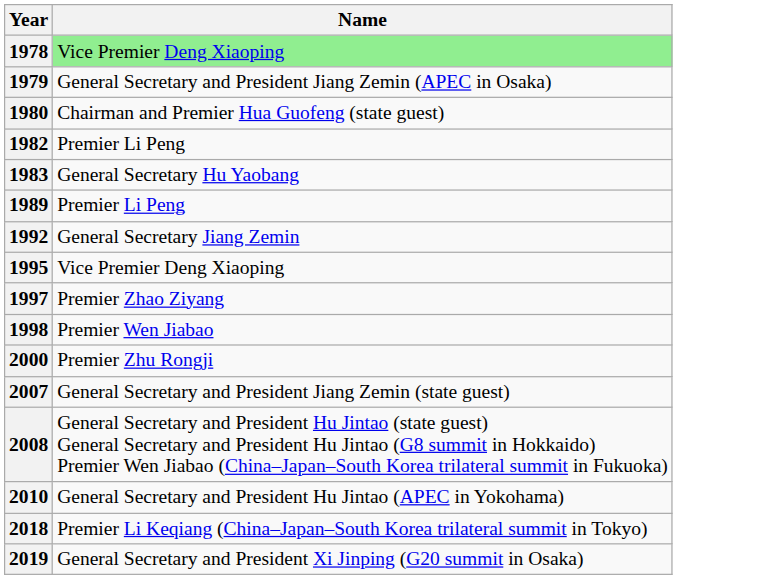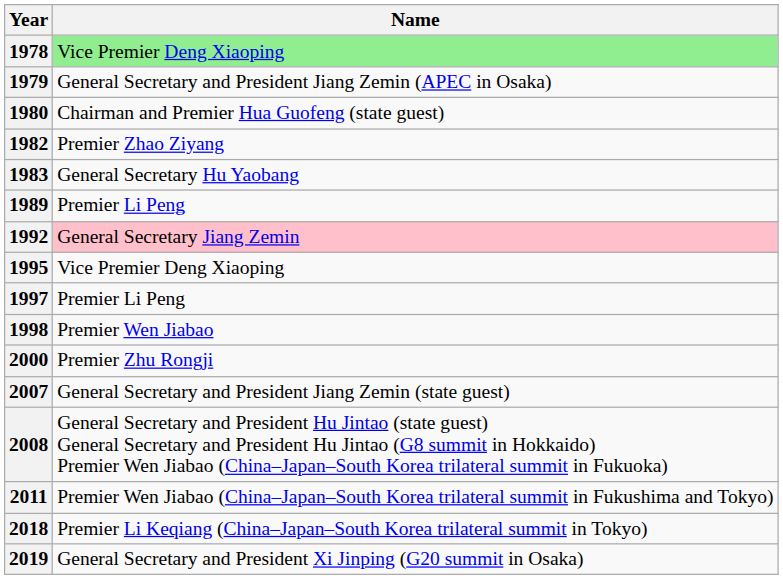 <table class="wikitable">
 <tr>
 <th>Year</th>
 <th>Name</th>
 </tr>
 <tr>
 <th>1978</th>
 <td style="background: lightgreen;">Vice Premier <a href='#'>Deng Xiaoping</a></td>
 </tr>
 <tr>
 <th>1979</th>
 <td>General Secretary and President Jiang Zemin (<a href='#'>APEC</a> in Osaka)</td>
 </tr>
 <tr>
 <th>1980</th>
 <td>Chairman and Premier <a href='#'>Hua Guofeng</a> (state guest)</td>
 </tr>
 <tr>
 <th>1982</th>
-<td>Premier Li Peng</td>
+<td>Premier <a href='#'>Zhao Ziyang</a></td>
 </tr>
 <tr>
 <th>1983</th>
 <td>General Secretary <a href='#'>Hu Yaobang</a></td>
 </tr>
 <tr>
 <th>1989</th>
 <td>Premier <a href='#'>Li Peng</a></td>
 </tr>
 <tr>
 <th>1992</th>
-<td>General Secretary <a href='#'>Jiang Zemin</a></td>
+<td style="background: pink;">General Secretary <a href='#'>Jiang Zemin</a></td>
 </tr>
 <tr>
 <th>1995</th>
 <td>Vice Premier Deng Xiaoping</td>
 </tr>
 <tr>
 <th>1997</th>
-<td>Premier <a href='#'>Zhao Ziyang</a></td>
+<td>Premier Li Peng</td>
 </tr>
 <tr>
 <th>1998</th>
 <td>Premier <a href='#'>Wen Jiabao</a></td>
 </tr>
 <tr>
 <th>2000</th>
 <td>Premier <a href='#'>Zhu Rongji</a></td>
 </tr>
 <tr>
 <th>2007</th>
 <td>General Secretary and President Jiang Zemin (state guest)</td>
 </tr>
 <tr>
 <th>2008</th>
 <td>General Secretary and President <a href='#'>Hu Jintao</a> (state guest)<br>General Secretary and President Hu Jintao (<a href='#'>G8 summit</a> in Hokkaido)<br>Premier Wen Jiabao (<a href='#'>China–Japan–South Korea trilateral summit</a> in Fukuoka)</td>
 </tr>
 <tr>
-<th>2010</th>
-<td>General Secretary and President Hu Jintao (<a href='#'>APEC</a> in Yokohama)</td>
+<th>2011</th>
+<td>Premier Wen Jiabao (<a href='#'>China–Japan–South Korea trilateral summit</a> in Fukushima and Tokyo)</td>
 </tr>
 <tr>
 <th>2018</th>
 <td>Premier <a href='#'>Li Keqiang</a> (<a href='#'>China–Japan–South Korea trilateral summit</a> in Tokyo)</td>
 </tr>
 <tr>
 <th>2019</th>
 <td>General Secretary and President <a href='#'>Xi Jinping</a> (<a href='#'>G20 summit</a> in Osaka)</td>
 </tr>
 </table>
